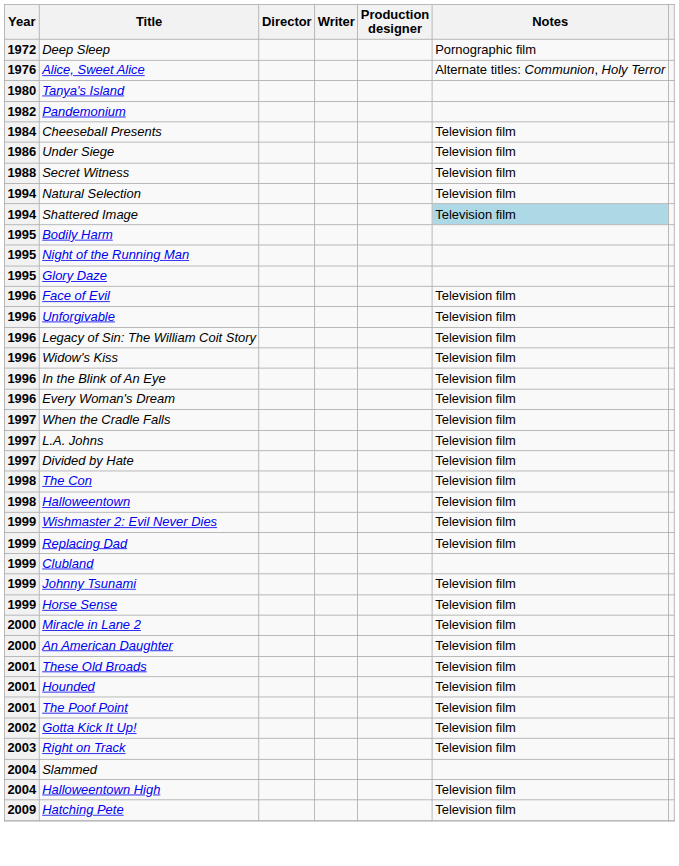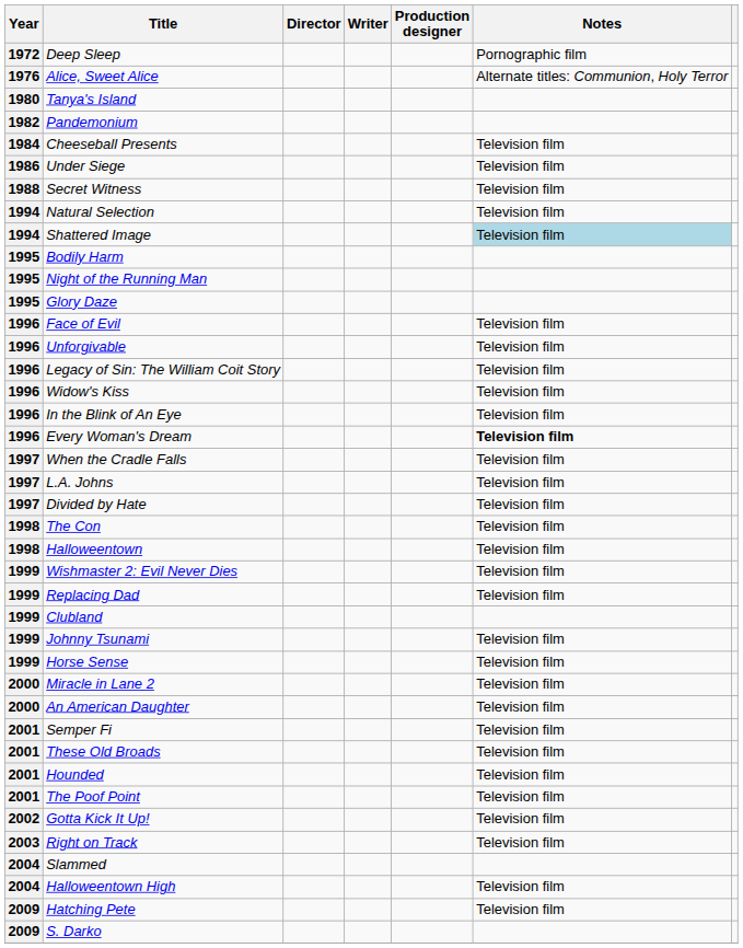 <table class="wikitable plainrowheaders sortable" style="margin-right: 0,">
 <tr>
 <th scope="col">Year</th>
 <th scope="col">Title</th>
 <th scope="col" class="unsortable">Director</th>
 <th scope="col" class="unsortable">Writer</th>
 <th scope="col" class="unsortable">Production<br>designer</th>
 <th scope="col" class="unsortable">Notes</th>
 <th scope="col" class="unsortable"></th>
 </tr>
 <tr>
 <th scope="row">1972</th>
 <td><em>Deep Sleep</em></td>
 <td></td>
 <td></td>
 <td></td>
 <td>Pornographic film</td>
 <td style="text-align:center;"></td>
 </tr>
 <tr>
 <th scope="row">1976</th>
 <td><em><a href='#'>Alice, Sweet Alice</a></em></td>
 <td></td>
 <td></td>
 <td></td>
 <td>Alternate titles: <em>Communion</em>, <em>Holy Terror</em></td>
 <td style="text-align:center;"></td>
 </tr>
 <tr>
 <th scope="row">1980</th>
 <td><em><a href='#'>Tanya's Island</a></em></td>
 <td></td>
 <td></td>
 <td></td>
 <td></td>
 <td style="text-align:center;"></td>
 </tr>
 <tr>
 <th scope="row">1982</th>
 <td><em><a href='#'>Pandemonium</a></em></td>
 <td></td>
 <td></td>
 <td></td>
 <td></td>
 <td style="text-align:center;"></td>
 </tr>
 <tr>
 <th scope="row">1984</th>
 <td><em>Cheeseball Presents</em></td>
 <td></td>
 <td></td>
 <td></td>
 <td>Television film</td>
 <td style="text-align:center;"></td>
 </tr>
 <tr>
 <th scope="row">1986</th>
 <td><em>Under Siege</em></td>
 <td></td>
 <td></td>
 <td></td>
 <td>Television film</td>
 <td style="text-align:center;"></td>
 </tr>
 <tr>
 <th scope="row">1988</th>
 <td><em>Secret Witness</em></td>
 <td></td>
 <td></td>
 <td></td>
 <td>Television film</td>
 <td style="text-align:center;"></td>
 </tr>
 <tr>
 <th scope="row">1994</th>
 <td><em>Natural Selection</em></td>
 <td></td>
 <td></td>
 <td></td>
 <td>Television film</td>
 <td style="text-align:center;"></td>
 </tr>
 <tr>
 <th scope="row">1994</th>
 <td><em>Shattered Image</em></td>
 <td></td>
 <td></td>
 <td></td>
 <td style="background: lightblue;">Television film</td>
 <td style="text-align:center;"></td>
 </tr>
 <tr>
 <th scope="row">1995</th>
 <td><em><a href='#'>Bodily Harm</a></em></td>
 <td></td>
 <td></td>
 <td></td>
 <td></td>
 <td style="text-align:center;"></td>
 </tr>
 <tr>
 <th scope="row">1995</th>
 <td><em><a href='#'>Night of the Running Man</a></em></td>
 <td></td>
 <td></td>
 <td></td>
 <td></td>
 <td style="text-align:center;"></td>
 </tr>
 <tr>
 <th scope="row">1995</th>
 <td><em><a href='#'>Glory Daze</a></em></td>
 <td></td>
 <td></td>
 <td></td>
 <td></td>
 <td style="text-align:center;"></td>
 </tr>
 <tr>
 <th scope="row">1996</th>
 <td><em><a href='#'>Face of Evil</a></em></td>
 <td></td>
 <td></td>
 <td></td>
 <td>Television film</td>
 <td style="text-align:center;"></td>
 </tr>
 <tr>
 <th scope="row">1996</th>
 <td><em><a href='#'>Unforgivable</a></em></td>
 <td></td>
 <td></td>
 <td></td>
 <td>Television film</td>
 <td style="text-align:center;"></td>
 </tr>
 <tr>
 <th scope="row">1996</th>
 <td><em>Legacy of Sin: The William Coit Story</em></td>
 <td></td>
 <td></td>
 <td></td>
 <td>Television film</td>
 <td style="text-align:center;"></td>
 </tr>
 <tr>
 <th scope="row">1996</th>
 <td><em>Widow's Kiss</em></td>
 <td></td>
 <td></td>
 <td></td>
 <td>Television film</td>
 <td style="text-align:center;"></td>
 </tr>
 <tr>
 <th scope="row">1996</th>
 <td><em>In the Blink of An Eye</em></td>
 <td></td>
 <td></td>
 <td></td>
 <td>Television film</td>
 <td style="text-align:center;"></td>
 </tr>
 <tr>
 <th scope="row">1996</th>
 <td><em>Every Woman's Dream</em></td>
 <td></td>
 <td></td>
 <td></td>
-<td>Television film</td>
+<td><strong>Television film</strong></td>
 <td style="text-align:center;"></td>
 </tr>
 <tr>
 <th scope="row">1997</th>
 <td><em>When the Cradle Falls</em></td>
 <td></td>
 <td></td>
 <td></td>
 <td>Television film</td>
 <td style="text-align:center;"></td>
 </tr>
 <tr>
 <th scope="row">1997</th>
 <td><em>L.A. Johns</em></td>
 <td></td>
 <td></td>
 <td></td>
 <td>Television film</td>
 <td style="text-align:center;"></td>
 </tr>
 <tr>
 <th scope="row">1997</th>
 <td><em>Divided by Hate</em></td>
 <td></td>
 <td></td>
 <td></td>
 <td>Television film</td>
 <td style="text-align:center;"></td>
 </tr>
 <tr>
 <th scope="row">1998</th>
 <td><em><a href='#'>The Con</a></em></td>
 <td></td>
 <td></td>
 <td></td>
 <td>Television film</td>
 <td style="text-align:center;"></td>
 </tr>
 <tr>
 <th scope="row">1998</th>
 <td><em><a href='#'>Halloweentown</a></em></td>
 <td></td>
 <td></td>
 <td></td>
 <td>Television film</td>
 <td style="text-align:center;"></td>
 </tr>
 <tr>
 <th scope="row">1999</th>
 <td><em><a href='#'>Wishmaster 2: Evil Never Dies</a></em></td>
 <td></td>
 <td></td>
 <td></td>
 <td>Television film</td>
 <td style="text-align:center;"></td>
 </tr>
 <tr>
 <th scope="row">1999</th>
 <td><em><a href='#'>Replacing Dad</a></em></td>
 <td></td>
 <td></td>
 <td></td>
 <td>Television film</td>
 <td style="text-align:center;"></td>
 </tr>
 <tr>
 <th scope="row">1999</th>
 <td><em><a href='#'>Clubland</a></em></td>
 <td></td>
 <td></td>
 <td></td>
 <td></td>
 <td style="text-align:center;"></td>
 </tr>
 <tr>
 <th scope="row">1999</th>
 <td><em><a href='#'>Johnny Tsunami</a></em></td>
 <td></td>
 <td></td>
 <td></td>
 <td>Television film</td>
 <td style="text-align:center;"></td>
 </tr>
 <tr>
 <th scope="row">1999</th>
 <td><em><a href='#'>Horse Sense</a></em></td>
 <td></td>
 <td></td>
 <td></td>
 <td>Television film</td>
 <td style="text-align:center;"></td>
 </tr>
 <tr>
 <th scope="row">2000</th>
 <td><em><a href='#'>Miracle in Lane 2</a></em></td>
 <td></td>
 <td></td>
 <td></td>
 <td>Television film</td>
 <td style="text-align:center;"></td>
 </tr>
 <tr>
 <th scope="row">2000</th>
 <td><em><a href='#'>An American Daughter</a></em></td>
 <td></td>
 <td></td>
 <td></td>
 <td>Television film</td>
 <td style="text-align:center;"></td>
 </tr>
 <tr>
 <th scope="row">2001</th>
+<td><em>Semper Fi</em></td>
+<td></td>
+<td></td>
+<td></td>
+<td>Television film</td>
+<td style="text-align:center;"></td>
+</tr>
+<tr>
+<th scope="row">2001</th>
 <td><em><a href='#'>These Old Broads</a></em></td>
 <td></td>
 <td></td>
 <td></td>
 <td>Television film</td>
 <td style="text-align:center;"></td>
 </tr>
 <tr>
 <th scope="row">2001</th>
 <td><em><a href='#'>Hounded</a></em></td>
 <td></td>
 <td></td>
 <td></td>
 <td>Television film</td>
 <td style="text-align:center;"></td>
 </tr>
 <tr>
 <th scope="row">2001</th>
 <td><em><a href='#'>The Poof Point</a></em></td>
 <td></td>
 <td></td>
 <td></td>
 <td>Television film</td>
 <td style="text-align:center;"></td>
 </tr>
 <tr>
 <th scope="row">2002</th>
 <td><em><a href='#'>Gotta Kick It Up!</a></em></td>
 <td></td>
 <td></td>
 <td></td>
 <td>Television film</td>
 <td style="text-align:center;"></td>
 </tr>
 <tr>
 <th scope="row">2003</th>
 <td><em><a href='#'>Right on Track</a></em></td>
 <td></td>
 <td></td>
 <td></td>
 <td>Television film</td>
 <td style="text-align:center;"></td>
 </tr>
 <tr>
 <th scope="row">2004</th>
 <td><em>Slammed</em></td>
 <td></td>
 <td></td>
 <td></td>
 <td></td>
 <td style="text-align:center;"></td>
 </tr>
 <tr>
 <th scope="row">2004</th>
 <td><em><a href='#'>Halloweentown High</a></em></td>
 <td></td>
 <td></td>
 <td></td>
 <td>Television film</td>
 <td style="text-align:center;"></td>
 </tr>
 <tr>
 <th scope="row">2009</th>
 <td><em><a href='#'>Hatching Pete</a></em></td>
 <td></td>
 <td></td>
 <td></td>
 <td>Television film</td>
 <td style="text-align:center;"></td>
 </tr>
 <tr>
+<th scope="row">2009</th>
+<td><em><a href='#'>S. Darko</a></em></td>
+<td></td>
+<td></td>
+<td></td>
+<td></td>
+<td style="text-align:center;"></td>
+</tr>
+<tr>
 </tr>
 </table>
